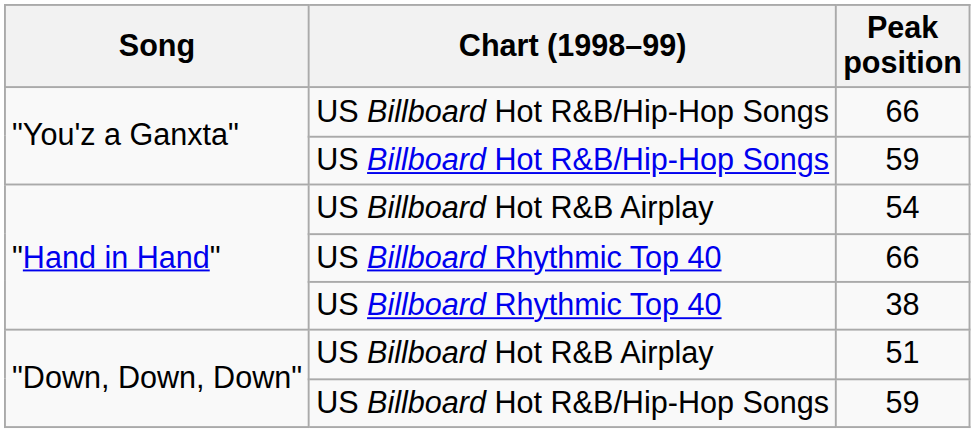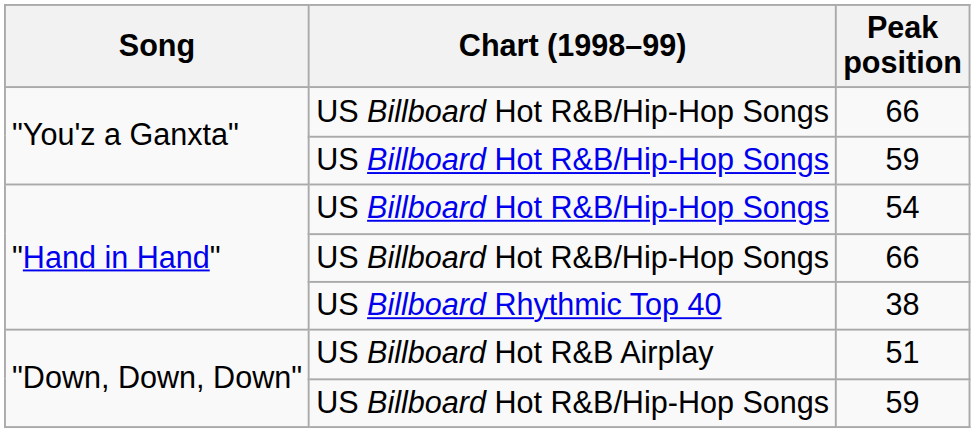 <table class="wikitable">
 <tr>
 <th align="left">Song</th>
 <th align="left">Chart (1998–99)</th>
 <th style="text-align:center;">Peak<br>position</th>
 </tr>
 <tr>
 <td style="text-align:left;" rowspan="2">"You'z a Ganxta"</td>
 <td align="left">US <em>Billboard</em> Hot R&B/Hip-Hop Songs</td>
 <td style="text-align:center;">66</td>
 </tr>
 <tr>
 <td align="left">US <a href='#'><em>Billboard</em> Hot R&B/Hip-Hop Songs</a></td>
 <td style="text-align:center;">59</td>
 </tr>
 <tr>
 <td style="text-align:left;" rowspan="3">"<a href='#'>Hand in Hand</a>"</td>
-<td align="left">US <em>Billboard</em> Hot R&B Airplay</td>
+<td align="left">US <a href='#'><em>Billboard</em> Hot R&B/Hip-Hop Songs</a></td>
 <td style="text-align:center;">54</td>
 </tr>
 <tr>
-<td align="left">US <a href='#'><em>Billboard</em> Rhythmic Top 40</a></td>
+<td align="left">US <em>Billboard</em> Hot R&B/Hip-Hop Songs</td>
 <td style="text-align:center;">66</td>
 </tr>
 <tr>
 <td align="left">US <a href='#'><em>Billboard</em> Rhythmic Top 40</a></td>
 <td style="text-align:center;">38</td>
 </tr>
 <tr>
 <td style="text-align:left;" rowspan="2">"Down, Down, Down"</td>
 <td align="left">US <em>Billboard</em> Hot R&B Airplay</td>
 <td style="text-align:center;">51</td>
 </tr>
 <tr>
 <td align="left">US <em>Billboard</em> Hot R&B/Hip-Hop Songs</td>
 <td style="text-align:center;">59</td>
 </tr>
 </table>
